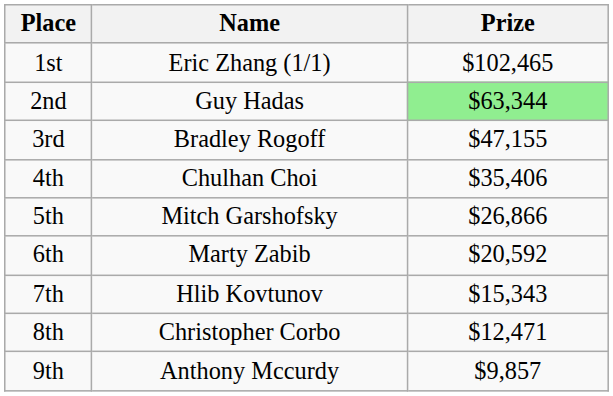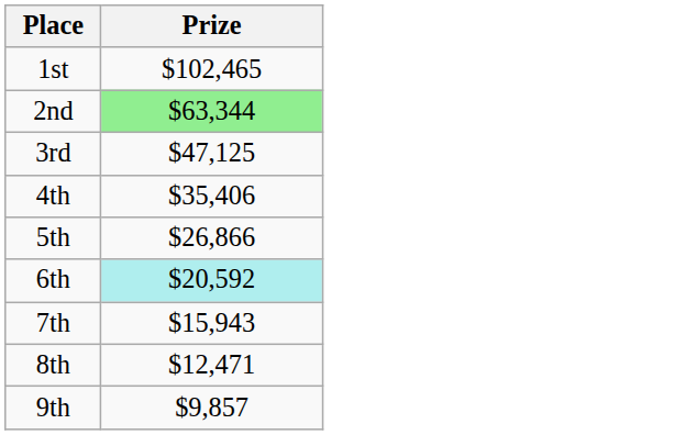 <table class="wikitable">
 <tr>
 <th width="50">Place</th>
-<th width="200">Name</th>
 <th width="125">Prize</th>
 </tr>
 <tr>
 <td align = "center">1st</td>
-<td align = "center">Eric Zhang (1/1)</td>
 <td align="center">$102,465</td>
 </tr>
 <tr>
 <td align = "center">2nd</td>
-<td align = "center">Guy Hadas</td>
 <td align="center" style="background: lightgreen;">$63,344</td>
 </tr>
 <tr>
 <td align = "center">3rd</td>
-<td align = "center">Bradley Rogoff</td>
-<td align="center">$47,155</td>
+<td align="center">$47,125</td>
 </tr>
 <tr>
 <td align = "center">4th</td>
-<td align = "center">Chulhan Choi</td>
 <td align="center">$35,406</td>
 </tr>
 <tr>
 <td align = "center">5th</td>
-<td align = "center">Mitch Garshofsky</td>
 <td align="center">$26,866</td>
 </tr>
 <tr>
 <td align = "center">6th</td>
-<td align = "center">Marty Zabib</td>
-<td align="center">$20,592</td>
+<td align="center" style="background: paleturquoise;">$20,592</td>
 </tr>
 <tr>
 <td align = "center">7th</td>
-<td align = "center">Hlib Kovtunov</td>
-<td align="center">$15,343</td>
+<td align="center">$15,943</td>
 </tr>
 <tr>
 <td align = "center">8th</td>
-<td align = "center">Christopher Corbo</td>
 <td align="center">$12,471</td>
 </tr>
 <tr>
 <td align = "center">9th</td>
-<td align = "center">Anthony Mccurdy</td>
 <td align="center">$9,857</td>
 </tr>
 </table>
